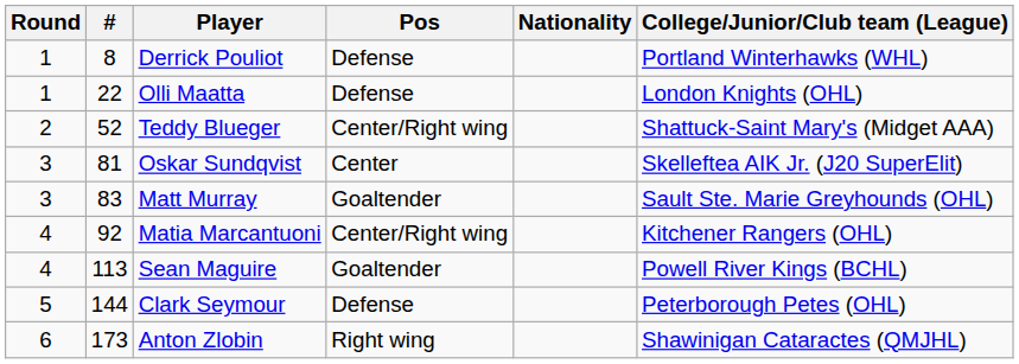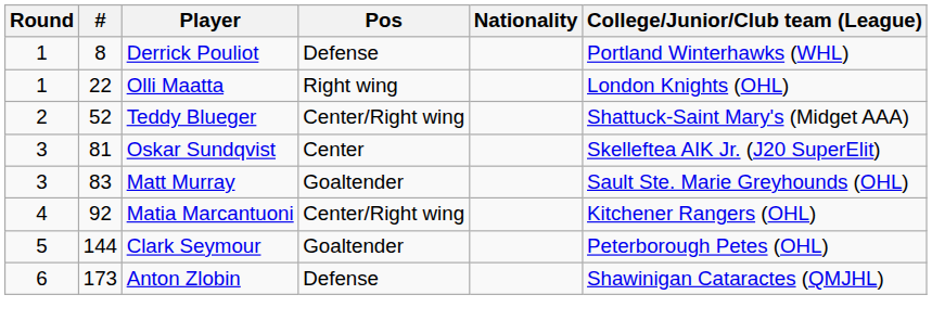 <table class="wikitable">
 <tr>
 <th>Round</th>
 <th>#</th>
 <th>Player</th>
 <th>Pos</th>
 <th>Nationality</th>
 <th>College/Junior/Club team (League)</th>
 </tr>
 <tr>
 <td style="text-align:center">1</td>
 <td style="text-align:center">8</td>
 <td><a href='#'>Derrick Pouliot</a></td>
 <td>Defense</td>
 <td></td>
 <td><a href='#'>Portland Winterhawks</a> (<a href='#'>WHL</a>)</td>
 </tr>
 <tr>
 <td style="text-align:center">1</td>
 <td style="text-align:center">22</td>
 <td><a href='#'>Olli Maatta</a></td>
-<td>Defense</td>
+<td>Right wing</td>
 <td></td>
 <td><a href='#'>London Knights</a> (<a href='#'>OHL</a>)</td>
 </tr>
 <tr>
 <td style="text-align:center">2</td>
 <td style="text-align:center">52</td>
 <td><a href='#'>Teddy Blueger</a></td>
 <td>Center/Right wing</td>
 <td></td>
 <td><a href='#'>Shattuck-Saint Mary's</a> (Midget AAA)</td>
 </tr>
 <tr>
 <td style="text-align:center">3</td>
 <td style="text-align:center">81</td>
 <td><a href='#'>Oskar Sundqvist</a></td>
 <td>Center</td>
 <td></td>
 <td><a href='#'>Skelleftea AIK Jr.</a> (<a href='#'>J20 SuperElit</a>)</td>
 </tr>
 <tr>
 <td style="text-align:center">3</td>
 <td style="text-align:center">83</td>
 <td><a href='#'>Matt Murray</a></td>
 <td>Goaltender</td>
 <td></td>
 <td><a href='#'>Sault Ste. Marie Greyhounds</a> (<a href='#'>OHL</a>)</td>
 </tr>
 <tr>
 <td style="text-align:center">4</td>
 <td style="text-align:center">92</td>
 <td><a href='#'>Matia Marcantuoni</a></td>
 <td>Center/Right wing</td>
 <td></td>
 <td><a href='#'>Kitchener Rangers</a> (<a href='#'>OHL</a>)</td>
 </tr>
 <tr>
-<td style="text-align:center">4</td>
-<td style="text-align:center">113</td>
-<td><a href='#'>Sean Maguire</a></td>
-<td>Goaltender</td>
-<td></td>
-<td><a href='#'>Powell River Kings</a> (<a href='#'>BCHL</a>)</td>
-</tr>
-<tr>
 <td style="text-align:center">5</td>
 <td style="text-align:center">144</td>
 <td><a href='#'>Clark Seymour</a></td>
-<td>Defense</td>
+<td>Goaltender</td>
 <td></td>
 <td><a href='#'>Peterborough Petes</a> (<a href='#'>OHL</a>)</td>
 </tr>
 <tr>
 <td style="text-align:center">6</td>
 <td style="text-align:center">173</td>
 <td><a href='#'>Anton Zlobin</a></td>
-<td>Right wing</td>
+<td>Defense</td>
 <td></td>
 <td><a href='#'>Shawinigan Cataractes</a> (<a href='#'>QMJHL</a>)</td>
 </tr>
 </table>
